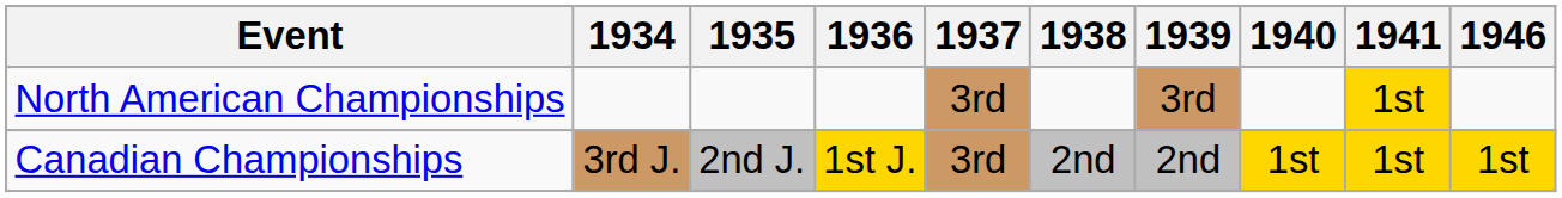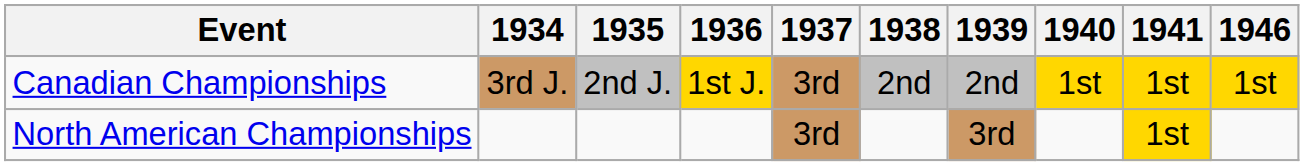 <table class="wikitable">
 <tr>
 <th>Event</th>
 <th>1934</th>
 <th>1935</th>
 <th>1936</th>
 <th>1937</th>
 <th>1938</th>
 <th>1939</th>
 <th>1940</th>
 <th>1941</th>
 <th>1946</th>
 </tr>
 <tr>
+<td><a href='#'>Canadian Championships</a></td>
+<td align="center" bgcolor="cc9966">3rd J.</td>
+<td align="center" bgcolor="silver">2nd J.</td>
+<td align="center" bgcolor="gold">1st J.</td>
+<td align="center" bgcolor="cc9966">3rd</td>
+<td align="center" bgcolor="silver">2nd</td>
+<td align="center" bgcolor="silver">2nd</td>
+<td align="center" bgcolor="gold">1st</td>
+<td align="center" bgcolor="gold">1st</td>
+<td align="center" bgcolor="gold">1st</td>
+</tr>
+<tr>
 <td><a href='#'>North American Championships</a></td>
 <td></td>
 <td></td>
 <td></td>
 <td align="center" bgcolor="cc9966">3rd</td>
 <td></td>
 <td align="center" bgcolor="cc9966">3rd</td>
 <td></td>
 <td align="center" bgcolor="gold">1st</td>
 <td></td>
 </tr>
-<tr>
-<td><a href='#'>Canadian Championships</a></td>
-<td align="center" bgcolor="cc9966">3rd J.</td>
-<td align="center" bgcolor="silver">2nd J.</td>
-<td align="center" bgcolor="gold">1st J.</td>
-<td align="center" bgcolor="cc9966">3rd</td>
-<td align="center" bgcolor="silver">2nd</td>
-<td align="center" bgcolor="silver">2nd</td>
-<td align="center" bgcolor="gold">1st</td>
-<td align="center" bgcolor="gold">1st</td>
-<td align="center" bgcolor="gold">1st</td>
-</tr>
 </table>
